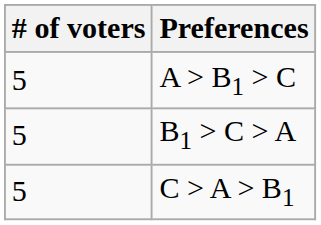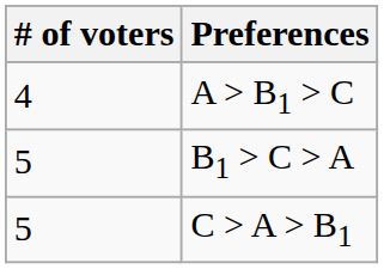 <table class="wikitable">
 <tr>
 <th># of voters</th>
 <th>Preferences</th>
 </tr>
 <tr>
-<td>5</td>
+<td>4</td>
 <td>A > B<sub>1</sub> > C</td>
 </tr>
 <tr>
 <td>5</td>
 <td>B<sub>1</sub> > C > A</td>
 </tr>
 <tr>
 <td>5</td>
 <td>C > A > B<sub>1</sub></td>
 </tr>
 </table>
